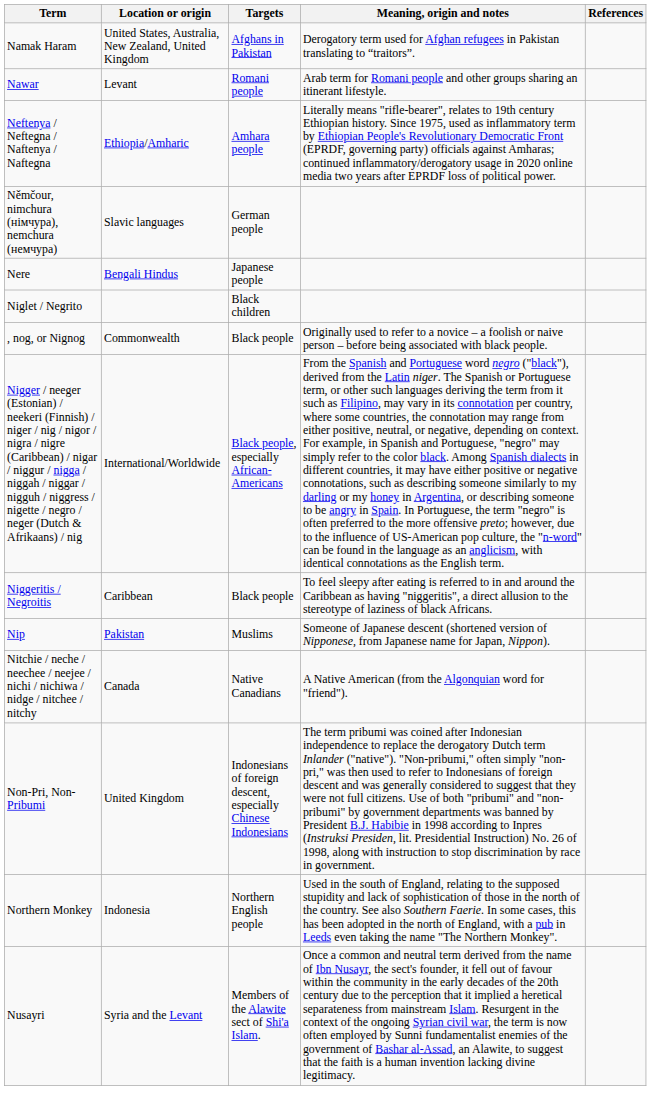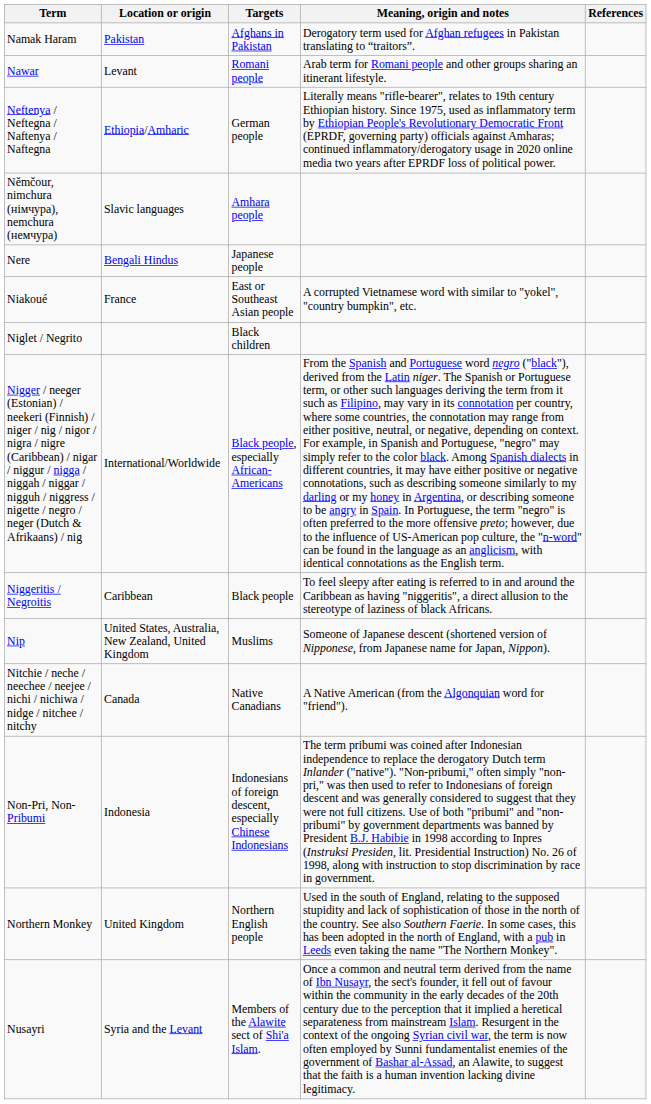 <table class="wikitable">
 <tr>
 <th>Term</th>
 <th>Location or origin</th>
 <th>Targets</th>
 <th>Meaning, origin and notes</th>
 <th>References</th>
 </tr>
 <tr>
 <td>Namak Haram</td>
-<td>United States, Australia, New Zealand, United Kingdom</td>
+<td><a href='#'>Pakistan</a></td>
 <td><a href='#'>Afghans in Pakistan</a></td>
 <td>Derogatory term used for <a href='#'>Afghan refugees</a> in Pakistan translating to “traitors”.</td>
 <td></td>
 </tr>
 <tr>
 <td><a href='#'>Nawar</a></td>
 <td>Levant</td>
 <td><a href='#'>Romani people</a></td>
 <td>Arab term for <a href='#'>Romani people</a> and other groups sharing an itinerant lifestyle.</td>
 <td></td>
 </tr>
 <tr>
 <td><a href='#'>Neftenya</a> / Neftegna / Naftenya / Naftegna</td>
 <td><a href='#'>Ethiopia</a>/<a href='#'>Amharic</a></td>
-<td><a href='#'>Amhara people</a></td>
+<td>German people</td>
 <td>Literally means "rifle-bearer", relates to 19th century Ethiopian history. Since 1975, used as inflammatory term by <a href='#'>Ethiopian People's Revolutionary Democratic Front</a> (EPRDF, governing party) officials against Amharas; continued inflammatory/derogatory usage in 2020 online media two years after EPRDF loss of political power.</td>
 <td></td>
 </tr>
 <tr>
 <td>Němčour, nimchura (німчура), nemchura (немчура)</td>
 <td>Slavic languages</td>
-<td>German people</td>
+<td><a href='#'>Amhara people</a></td>
 <td></td>
 <td></td>
 </tr>
 <tr>
 <td>Nere</td>
 <td><a href='#'>Bengali Hindus</a></td>
 <td>Japanese people</td>
 <td></td>
 <td></td>
 </tr>
 <tr>
+<td>Niakoué</td>
+<td>France</td>
+<td>East or Southeast Asian people</td>
+<td>A corrupted Vietnamese word with similar to "yokel", "country bumpkin", etc.</td>
+<td></td>
+</tr>
+<tr>
 <td>Niglet / Negrito</td>
 <td></td>
 <td>Black children</td>
 <td></td>
-<td></td>
-</tr>
-<tr>
-<td>, nog, or Nignog</td>
-<td>Commonwealth</td>
-<td>Black people</td>
-<td>Originally used to refer to a novice – a foolish or naive person – before being associated with black people.</td>
 <td></td>
 </tr>
 <tr>
 <td><a href='#'>Nigger</a> / neeger (Estonian) / neekeri (Finnish) / niger / nig / nigor / nigra / nigre (Caribbean) / nigar / niggur / <a href='#'>nigga</a> / niggah / niggar / nigguh / niggress / nigette / negro / neger (Dutch & Afrikaans) / nig</td>
 <td>International/Worldwide</td>
 <td><a href='#'>Black people</a>, especially <a href='#'>African-Americans</a></td>
 <td>From the <a href='#'>Spanish</a> and <a href='#'>Portuguese</a> word <em><a href='#'>negro</a></em> ("<a href='#'>black</a>"), derived from the <a href='#'>Latin</a> <em>niger</em>. The Spanish or Portuguese term, or other such languages deriving the term from it such as <a href='#'>Filipino</a>, may vary in its <a href='#'>connotation</a> per country, where some countries, the connotation may range from either positive, neutral, or negative, depending on context. For example, in Spanish and Portuguese, "negro" may simply refer to the color <a href='#'>black</a>. Among <a href='#'>Spanish dialects</a> in different countries, it may have either positive or negative connotations, such as describing someone similarly to my <a href='#'>darling</a> or my <a href='#'>honey</a> in <a href='#'>Argentina</a>, or describing someone to be <a href='#'>angry</a> in <a href='#'>Spain</a>. In Portuguese, the term "negro" is often preferred to the more offensive <em>preto</em>; however, due to the influence of US-American pop culture, the "<a href='#'>n-word</a>" can be found in the language as an <a href='#'>anglicism</a>, with identical connotations as the English term.</td>
 <td></td>
 </tr>
 <tr>
 <td><a href='#'>Niggeritis / Negroitis</a></td>
 <td>Caribbean</td>
 <td>Black people</td>
 <td>To feel sleepy after eating is referred to in and around the Caribbean as having "niggeritis", a direct allusion to the stereotype of laziness of black Africans.</td>
 <td></td>
 </tr>
 <tr>
 <td><a href='#'>Nip</a></td>
-<td><a href='#'>Pakistan</a></td>
+<td>United States, Australia, New Zealand, United Kingdom</td>
 <td>Muslims</td>
 <td>Someone of Japanese descent (shortened version of <em>Nipponese</em>, from Japanese name for Japan, <em>Nippon</em>).</td>
 <td></td>
 </tr>
 <tr>
 <td>Nitchie / neche / neechee / neejee / nichi / nichiwa / nidge / nitchee / nitchy</td>
 <td>Canada</td>
 <td>Native Canadians</td>
 <td>A Native American (from the <a href='#'>Algonquian</a> word for "friend").</td>
 <td></td>
 </tr>
 <tr>
 <td>Non-Pri, Non-<a href='#'>Pribumi</a></td>
-<td>United Kingdom</td>
+<td>Indonesia</td>
 <td>Indonesians of foreign descent, especially <a href='#'>Chinese Indonesians</a></td>
 <td>The term pribumi was coined after Indonesian independence to replace the derogatory Dutch term <em>Inlander</em> ("native"). "Non-pribumi," often simply "non-pri," was then used to refer to Indonesians of foreign descent and was generally considered to suggest that they were not full citizens. Use of both "pribumi" and "non-pribumi" by government departments was banned by President <a href='#'>B.J. Habibie</a> in 1998 according to Inpres (<em>Instruksi Presiden</em>, lit. Presidential Instruction) No. 26 of 1998, along with instruction to stop discrimination by race in government.</td>
 <td></td>
 </tr>
 <tr>
 <td>Northern Monkey</td>
-<td>Indonesia</td>
+<td>United Kingdom</td>
 <td>Northern English people</td>
 <td>Used in the south of England, relating to the supposed stupidity and lack of sophistication of those in the north of the country. See also <em>Southern Faerie</em>. In some cases, this has been adopted in the north of England, with a <a href='#'>pub</a> in <a href='#'>Leeds</a> even taking the name "The Northern Monkey".</td>
 <td></td>
 </tr>
 <tr>
 <td>Nusayri</td>
 <td>Syria and the <a href='#'>Levant</a></td>
 <td>Members of the <a href='#'>Alawite</a> sect of <a href='#'>Shi'a Islam</a>.</td>
 <td>Once a common and neutral term derived from the name of <a href='#'>Ibn Nusayr</a>, the sect's founder, it fell out of favour within the community in the early decades of the 20th century due to the perception that it implied a heretical separateness from mainstream <a href='#'>Islam</a>. Resurgent in the context of the ongoing <a href='#'>Syrian civil war</a>, the term is now often employed by Sunni fundamentalist enemies of the government of <a href='#'>Bashar al-Assad</a>, an Alawite, to suggest that the faith is a human invention lacking divine legitimacy.</td>
 <td></td>
 </tr>
 </table>
